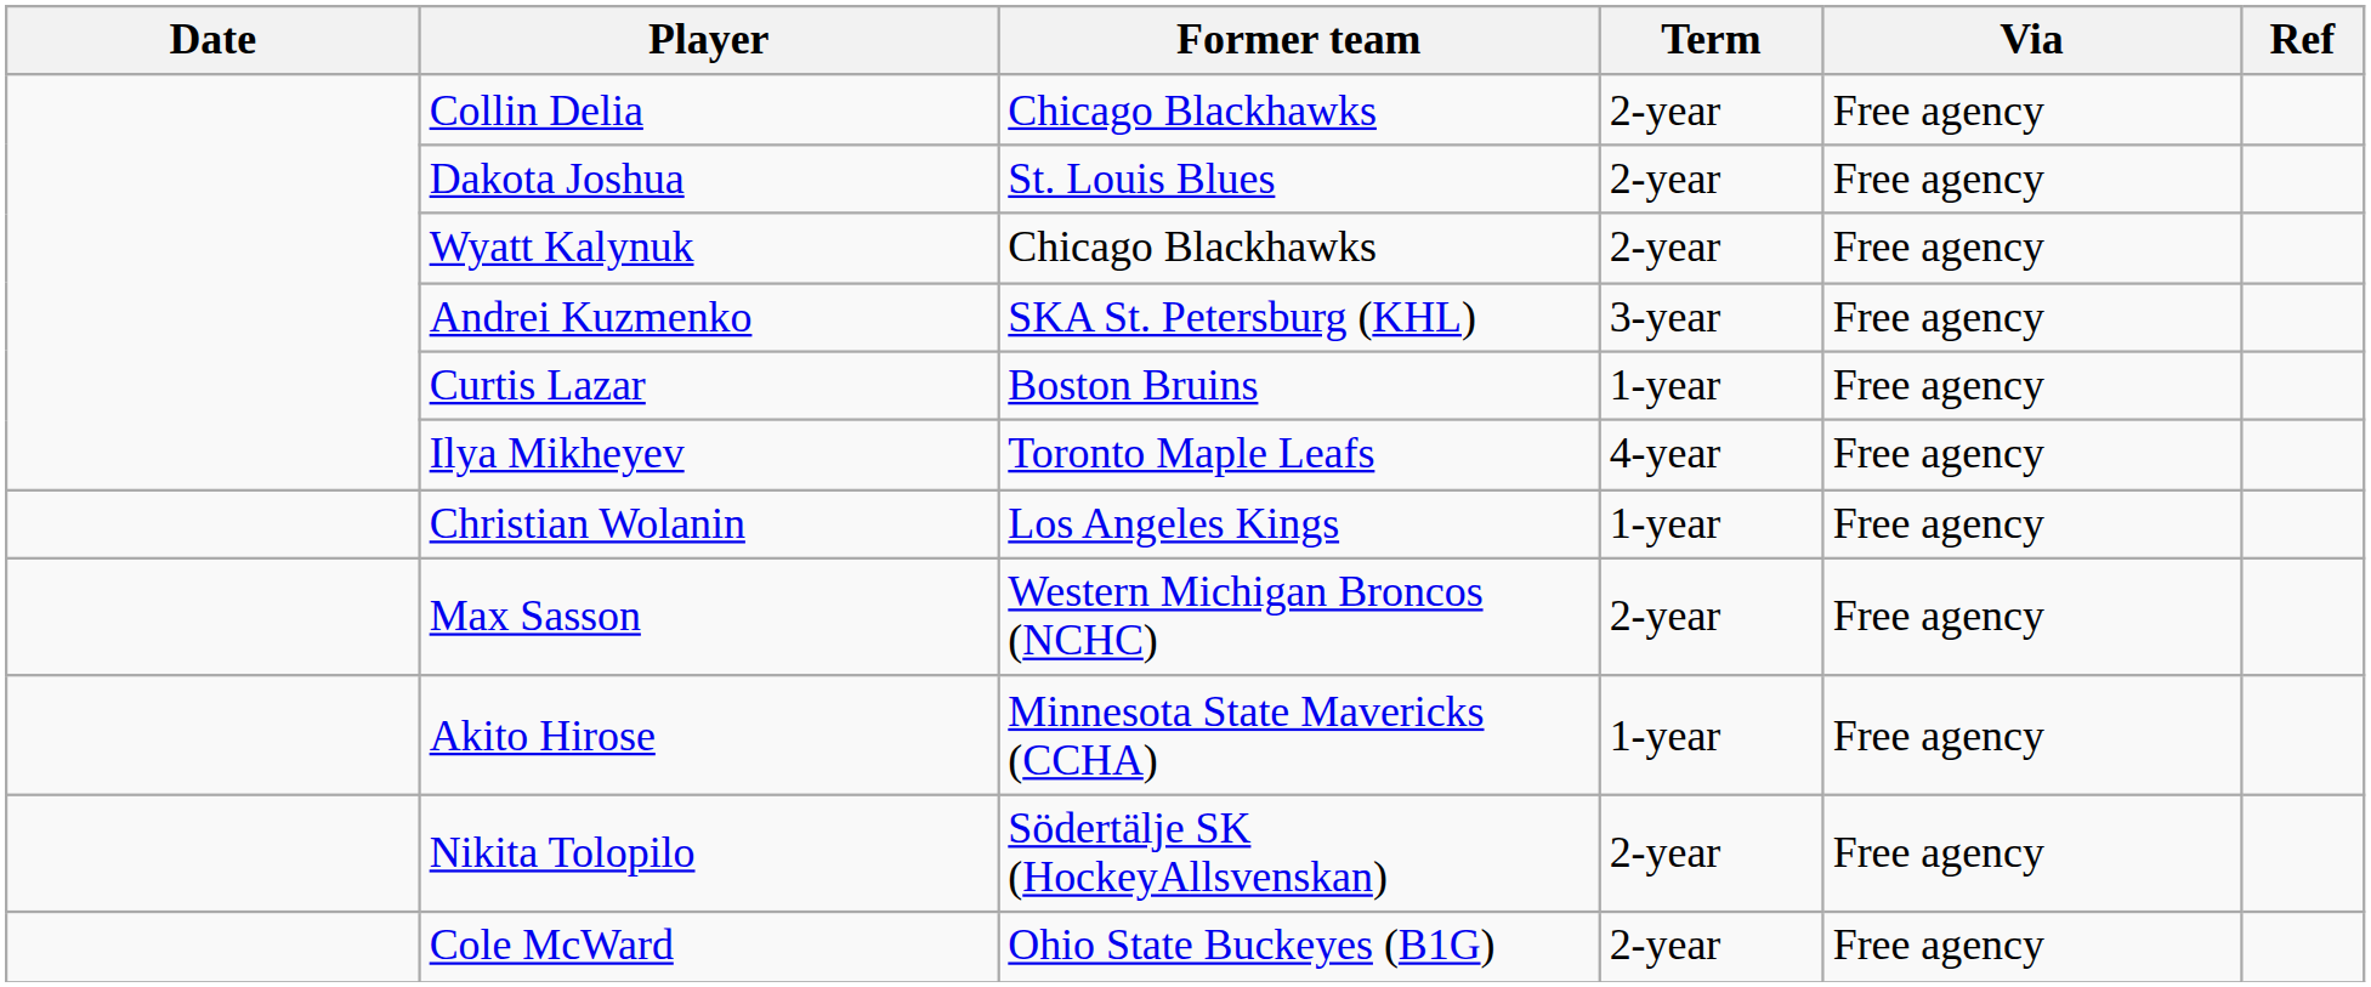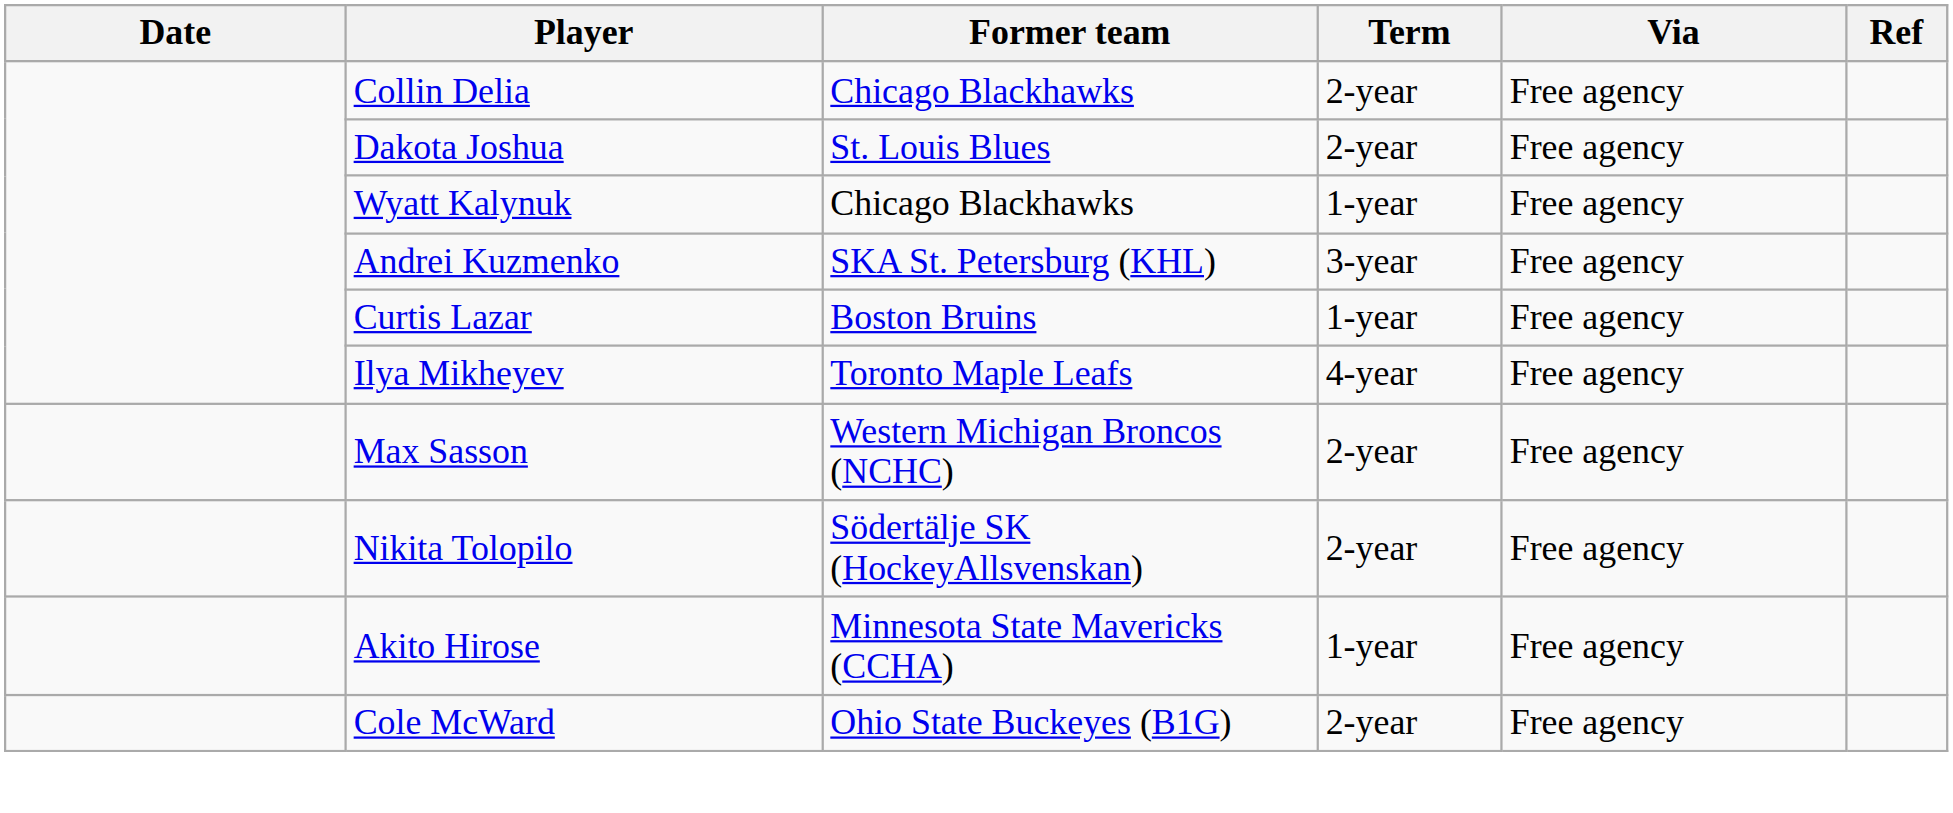 <table class="wikitable">
 <tr style="background:#ddd; text-align:center;">
 <th style="width: 10em;">Date</th>
 <th style="width: 14em;">Player</th>
 <th style="width: 14em;">Former team</th>
 <th style="width: 5em;">Term</th>
 <th style="width: 10em;">Via</th>
 <th style="width: 2.5em;">Ref</th>
 </tr>
 <tr>
 <td rowspan=6></td>
 <td><a href='#'>Collin Delia</a></td>
 <td><a href='#'>Chicago Blackhawks</a></td>
 <td>2-year</td>
 <td>Free agency</td>
 <td></td>
 </tr>
 <tr>
 <td><a href='#'>Dakota Joshua</a></td>
 <td><a href='#'>St. Louis Blues</a></td>
 <td>2-year</td>
 <td>Free agency</td>
 <td></td>
 </tr>
 <tr>
 <td><a href='#'>Wyatt Kalynuk</a></td>
 <td>Chicago Blackhawks</td>
-<td>2-year</td>
+<td>1-year</td>
 <td>Free agency</td>
 <td></td>
 </tr>
 <tr>
 <td><a href='#'>Andrei Kuzmenko</a></td>
 <td><a href='#'>SKA St. Petersburg</a> (<a href='#'>KHL</a>)</td>
 <td>3-year</td>
 <td>Free agency</td>
 <td></td>
 </tr>
 <tr>
 <td><a href='#'>Curtis Lazar</a></td>
 <td><a href='#'>Boston Bruins</a></td>
 <td>1-year</td>
 <td>Free agency</td>
 <td></td>
 </tr>
 <tr>
 <td><a href='#'>Ilya Mikheyev</a></td>
 <td><a href='#'>Toronto Maple Leafs</a></td>
 <td>4-year</td>
 <td>Free agency</td>
 <td></td>
 </tr>
 <tr>
 <td></td>
-<td><a href='#'>Christian Wolanin</a></td>
-<td><a href='#'>Los Angeles Kings</a></td>
-<td>1-year</td>
+<td><a href='#'>Max Sasson</a></td>
+<td><a href='#'>Western Michigan Broncos</a> (<a href='#'>NCHC</a>)</td>
+<td>2-year</td>
 <td>Free agency</td>
 <td></td>
 </tr>
 <tr>
 <td></td>
-<td><a href='#'>Max Sasson</a></td>
-<td><a href='#'>Western Michigan Broncos</a> (<a href='#'>NCHC</a>)</td>
+<td><a href='#'>Nikita Tolopilo</a></td>
+<td><a href='#'>Södertälje SK</a> (<a href='#'>HockeyAllsvenskan</a>)</td>
 <td>2-year</td>
 <td>Free agency</td>
 <td></td>
 </tr>
 <tr>
 <td></td>
 <td><a href='#'>Akito Hirose</a></td>
 <td><a href='#'>Minnesota State Mavericks</a> (<a href='#'>CCHA</a>)</td>
 <td>1-year</td>
 <td>Free agency</td>
 <td></td>
 </tr>
 <tr>
 <td></td>
-<td><a href='#'>Nikita Tolopilo</a></td>
-<td><a href='#'>Södertälje SK</a> (<a href='#'>HockeyAllsvenskan</a>)</td>
-<td>2-year</td>
-<td>Free agency</td>
-<td></td>
-</tr>
-<tr>
-<td></td>
 <td><a href='#'>Cole McWard</a></td>
 <td><a href='#'>Ohio State Buckeyes</a> (<a href='#'>B1G</a>)</td>
 <td>2-year</td>
 <td>Free agency</td>
 <td></td>
 </tr>
 </table>
